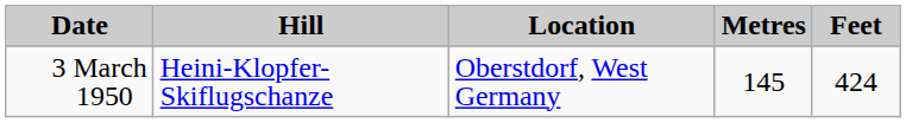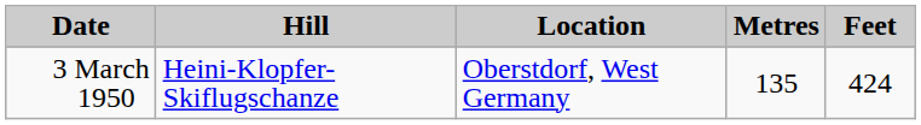 <table class="wikitable sortable" style="text-align:left; line-height:16px; width:40%;">
 <tr>
 <th style="background-color: #ccc;" width="85">Date</th>
 <th style="background-color: #ccc;" width="175">Hill</th>
 <th style="background-color: #ccc;" width="161">Location</th>
 <th style="background-color: #ccc;" width="45">Metres</th>
 <th style="background-color: #ccc;" width="45">Feet</th>
 </tr>
 <tr>
 <td align=right>3 March 1950  </td>
 <td><a href='#'>Heini-Klopfer-Skiflugschanze</a></td>
 <td><a href='#'>Oberstdorf</a>, <a href='#'>West Germany</a></td>
-<td align=center>145</td>
+<td align=center>135</td>
 <td align=center>424</td>
 </tr>
 </table>
